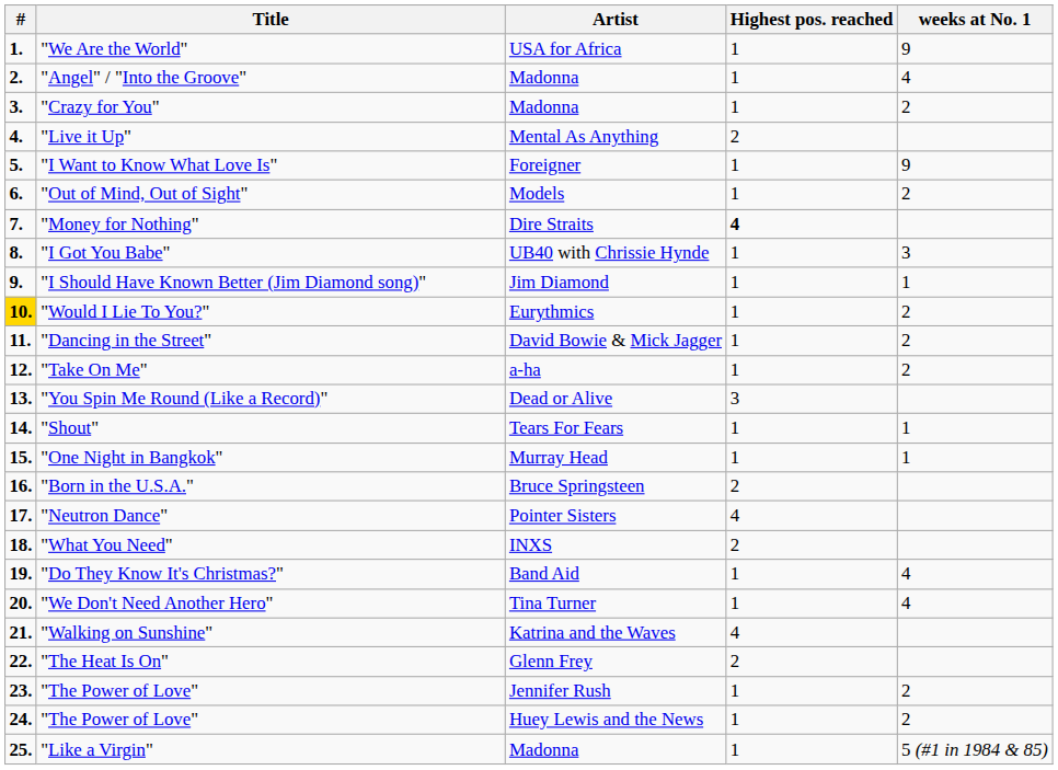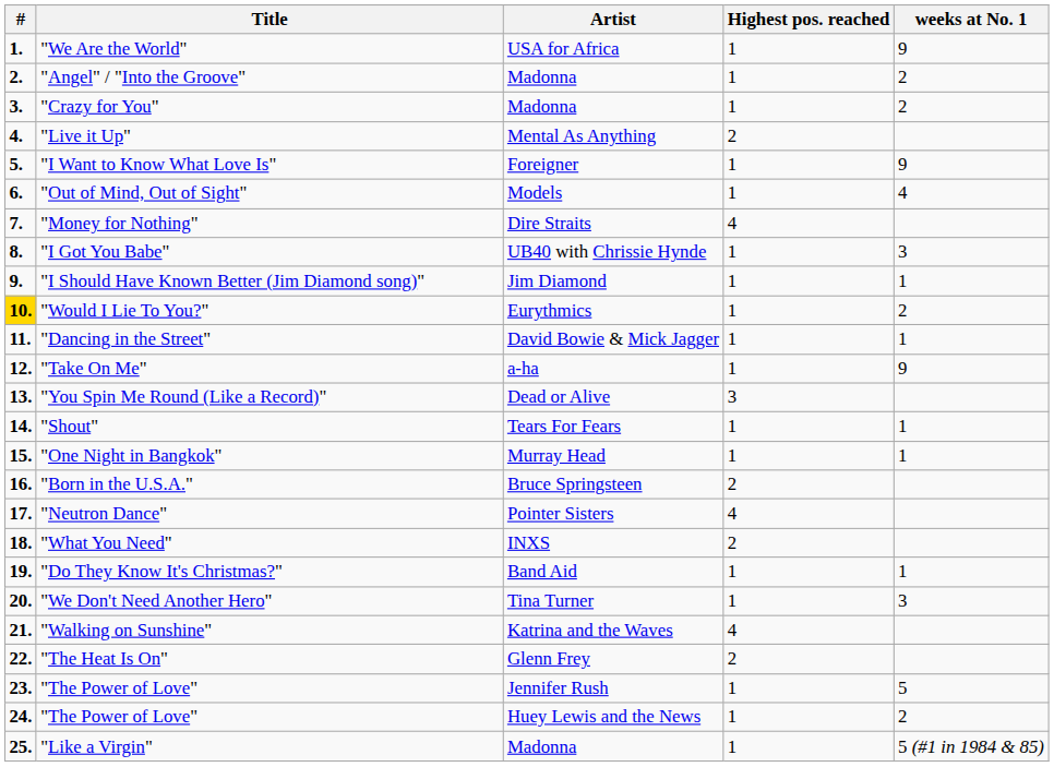 <table class="wikitable sortable">
 <tr>
 <th>#</th>
 <th width="400">Title</th>
 <th>Artist</th>
 <th>Highest pos. reached</th>
 <th>weeks at No. 1</th>
 </tr>
 <tr>
 <td><strong>1.</strong></td>
 <td>"<a href='#'>We Are the World</a>"</td>
 <td><a href='#'>USA for Africa</a></td>
 <td>1</td>
 <td>9</td>
 </tr>
 <tr>
 <td><strong>2.</strong></td>
 <td>"<a href='#'>Angel</a>" / "<a href='#'>Into the Groove</a>"</td>
 <td><a href='#'>Madonna</a></td>
 <td>1</td>
-<td>4</td>
+<td>2</td>
 </tr>
 <tr>
 <td><strong>3.</strong></td>
 <td>"<a href='#'>Crazy for You</a>"</td>
 <td><a href='#'>Madonna</a></td>
 <td>1</td>
 <td>2</td>
 </tr>
 <tr>
 <td><strong>4.</strong></td>
 <td>"<a href='#'>Live it Up</a>"</td>
 <td><a href='#'>Mental As Anything</a></td>
 <td>2</td>
 <td></td>
 </tr>
 <tr>
 <td><strong>5.</strong></td>
 <td>"<a href='#'>I Want to Know What Love Is</a>"</td>
 <td><a href='#'>Foreigner</a></td>
 <td>1</td>
 <td>9</td>
 </tr>
 <tr>
 <td><strong>6.</strong></td>
 <td>"<a href='#'>Out of Mind, Out of Sight</a>"</td>
 <td><a href='#'>Models</a></td>
 <td>1</td>
-<td>2</td>
+<td>4</td>
 </tr>
 <tr>
 <td><strong>7.</strong></td>
 <td>"<a href='#'>Money for Nothing</a>"</td>
 <td><a href='#'>Dire Straits</a></td>
-<td><strong>4</strong></td>
+<td>4</td>
 <td></td>
 </tr>
 <tr>
 <td><strong>8.</strong></td>
 <td>"<a href='#'>I Got You Babe</a>"</td>
 <td><a href='#'>UB40</a> with <a href='#'>Chrissie Hynde</a></td>
 <td>1</td>
 <td>3</td>
 </tr>
 <tr>
 <td><strong>9.</strong></td>
 <td>"<a href='#'>I Should Have Known Better (Jim Diamond song)</a>"</td>
 <td><a href='#'>Jim Diamond</a></td>
 <td>1</td>
 <td>1</td>
 </tr>
 <tr>
 <td style="background: gold;"><strong>10.</strong></td>
 <td>"<a href='#'>Would I Lie To You?</a>"</td>
 <td><a href='#'>Eurythmics</a></td>
 <td>1</td>
 <td>2</td>
 </tr>
 <tr>
 <td><strong>11.</strong></td>
 <td>"<a href='#'>Dancing in the Street</a>"</td>
 <td><a href='#'>David Bowie</a> & <a href='#'>Mick Jagger</a></td>
 <td>1</td>
-<td>2</td>
+<td>1</td>
 </tr>
 <tr>
 <td><strong>12.</strong></td>
 <td>"<a href='#'>Take On Me</a>"</td>
 <td><a href='#'>a-ha</a></td>
 <td>1</td>
-<td>2</td>
+<td>9</td>
 </tr>
 <tr>
 <td><strong>13.</strong></td>
 <td>"<a href='#'>You Spin Me Round (Like a Record)</a>"</td>
 <td><a href='#'>Dead or Alive</a></td>
 <td>3</td>
 <td></td>
 </tr>
 <tr>
 <td><strong>14.</strong></td>
 <td>"<a href='#'>Shout</a>"</td>
 <td><a href='#'>Tears For Fears</a></td>
 <td>1</td>
 <td>1</td>
 </tr>
 <tr>
 <td><strong>15.</strong></td>
 <td>"<a href='#'>One Night in Bangkok</a>"</td>
 <td><a href='#'>Murray Head</a></td>
 <td>1</td>
 <td>1</td>
 </tr>
 <tr>
 <td><strong>16.</strong></td>
 <td>"<a href='#'>Born in the U.S.A.</a>"</td>
 <td><a href='#'>Bruce Springsteen</a></td>
 <td>2</td>
 <td></td>
 </tr>
 <tr>
 <td><strong>17.</strong></td>
 <td>"<a href='#'>Neutron Dance</a>"</td>
 <td><a href='#'>Pointer Sisters</a></td>
 <td>4</td>
 <td></td>
 </tr>
 <tr>
 <td><strong>18.</strong></td>
 <td>"<a href='#'>What You Need</a>"</td>
 <td><a href='#'>INXS</a></td>
 <td>2</td>
 <td></td>
 </tr>
 <tr>
 <td><strong>19.</strong></td>
 <td>"<a href='#'>Do They Know It's Christmas?</a>"</td>
 <td><a href='#'>Band Aid</a></td>
 <td>1</td>
-<td>4</td>
+<td>1</td>
 </tr>
 <tr>
 <td><strong>20.</strong></td>
 <td>"<a href='#'>We Don't Need Another Hero</a>"</td>
 <td><a href='#'>Tina Turner</a></td>
 <td>1</td>
-<td>4</td>
+<td>3</td>
 </tr>
 <tr>
 <td><strong>21.</strong></td>
 <td>"<a href='#'>Walking on Sunshine</a>"</td>
 <td><a href='#'>Katrina and the Waves</a></td>
 <td>4</td>
 <td></td>
 </tr>
 <tr>
 <td><strong>22.</strong></td>
 <td>"<a href='#'>The Heat Is On</a>"</td>
 <td><a href='#'>Glenn Frey</a></td>
 <td>2</td>
 <td></td>
 </tr>
 <tr>
 <td><strong>23.</strong></td>
 <td>"<a href='#'>The Power of Love</a>"</td>
 <td><a href='#'>Jennifer Rush</a></td>
 <td>1</td>
-<td>2</td>
+<td>5</td>
 </tr>
 <tr>
 <td><strong>24.</strong></td>
 <td>"<a href='#'>The Power of Love</a>"</td>
 <td><a href='#'>Huey Lewis and the News</a></td>
 <td>1</td>
 <td>2</td>
 </tr>
 <tr>
 <td><strong>25.</strong></td>
 <td>"<a href='#'>Like a Virgin</a>"</td>
 <td><a href='#'>Madonna</a></td>
 <td>1</td>
 <td>5 <em>(#1 in 1984 & 85)</em></td>
 </tr>
 </table>
